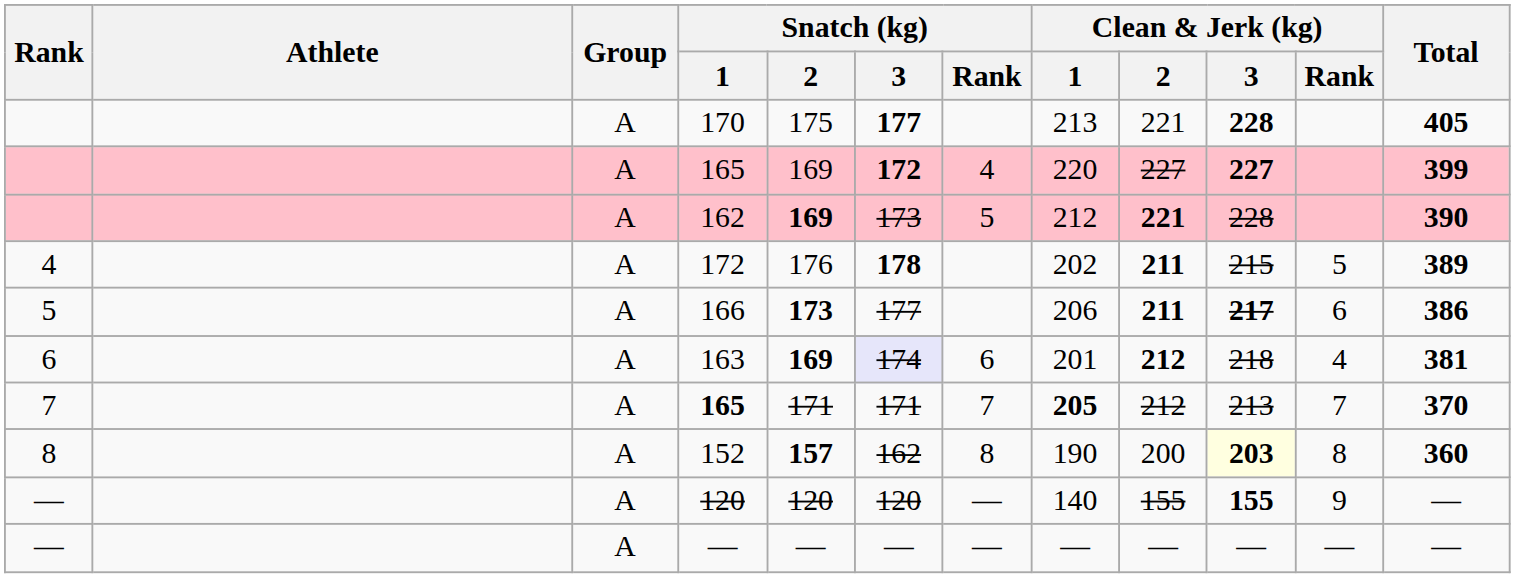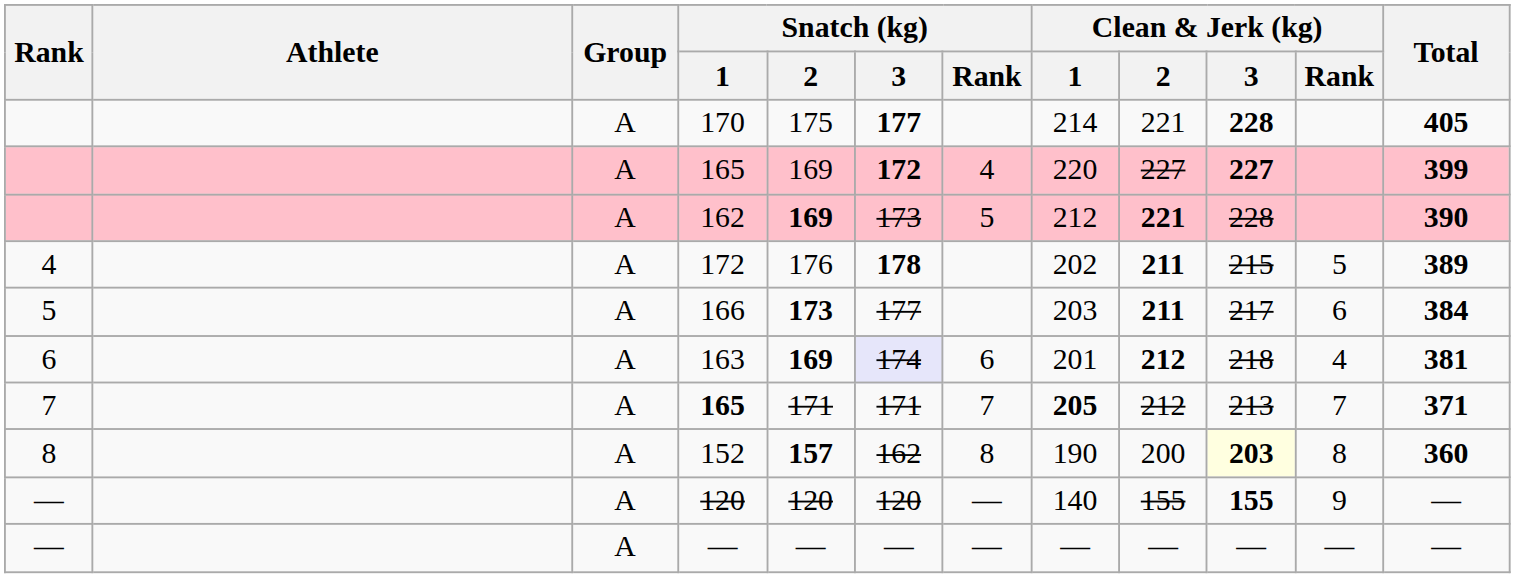 <table class = "wikitable" style="text-align:center;">
 <tr>
 <th rowspan=2 width=40>Rank</th>
 <th rowspan=2 width=250>Athlete</th>
 <th rowspan=2 width=50>Group</th>
 <th colspan=4>Snatch (kg)</th>
 <th colspan=4>Clean & Jerk (kg)</th>
 <th rowspan=2 width=60>Total</th>
 </tr>
 <tr>
 <th width=40>1</th>
 <th width=40>2</th>
 <th width=40>3</th>
 <th width=40>Rank</th>
 <th width=40>1</th>
 <th width=40>2</th>
 <th width=40>3</th>
 <th width=40>Rank</th>
 </tr>
 <tr>
 <td></td>
 <td align=left></td>
 <td>A</td>
 <td>170</td>
 <td>175</td>
 <td><strong>177</strong></td>
 <td></td>
-<td>213</td>
+<td>214</td>
 <td>221</td>
 <td><strong>228</strong></td>
 <td></td>
 <td><strong>405</strong></td>
 </tr>
 <tr bgcolor=pink>
 <td></td>
 <td align=left></td>
 <td>A</td>
 <td>165</td>
 <td>169</td>
 <td><strong>172</strong></td>
 <td>4</td>
 <td>220</td>
 <td><s>227</s></td>
 <td><strong>227</strong></td>
 <td></td>
 <td><strong>399</strong></td>
 </tr>
 <tr bgcolor=pink>
 <td></td>
 <td align=left></td>
 <td>A</td>
 <td>162</td>
 <td><strong>169</strong></td>
 <td><s>173</s></td>
 <td>5</td>
 <td>212</td>
 <td><strong>221</strong></td>
 <td><s>228</s></td>
 <td></td>
 <td><strong>390</strong></td>
 </tr>
 <tr>
 <td>4</td>
 <td align=left></td>
 <td>A</td>
 <td>172</td>
 <td>176</td>
 <td><strong>178</strong></td>
 <td></td>
 <td>202</td>
 <td><strong>211</strong></td>
 <td><s>215</s></td>
 <td>5</td>
 <td><strong>389</strong></td>
 </tr>
 <tr>
 <td>5</td>
 <td align=left></td>
 <td>A</td>
 <td>166</td>
 <td><strong>173</strong></td>
 <td><s>177</s></td>
 <td></td>
-<td>206</td>
+<td>203</td>
 <td><strong>211</strong></td>
-<td><strong><s>217</s></strong></td>
+<td><s>217</s></td>
 <td>6</td>
-<td><strong>386</strong></td>
+<td><strong>384</strong></td>
 </tr>
 <tr>
 <td>6</td>
 <td align=left></td>
 <td>A</td>
 <td>163</td>
 <td><strong>169</strong></td>
 <td style="background: lavender;"><s>174</s></td>
 <td>6</td>
 <td>201</td>
 <td><strong>212</strong></td>
 <td><s>218</s></td>
 <td>4</td>
 <td><strong>381</strong></td>
 </tr>
 <tr>
 <td>7</td>
 <td align=left></td>
 <td>A</td>
 <td><strong>165</strong></td>
 <td><s>171</s></td>
 <td><s>171</s></td>
 <td>7</td>
 <td><strong>205</strong></td>
 <td><s>212</s></td>
 <td><s>213</s></td>
 <td>7</td>
-<td><strong>370</strong></td>
+<td><strong>371</strong></td>
 </tr>
 <tr>
 <td>8</td>
 <td align=left></td>
 <td>A</td>
 <td>152</td>
 <td><strong>157</strong></td>
 <td><s>162</s></td>
 <td>8</td>
 <td>190</td>
 <td>200</td>
 <td style="background: lightyellow;"><strong>203</strong></td>
 <td>8</td>
 <td><strong>360</strong></td>
 </tr>
 <tr>
 <td>—</td>
 <td align=left></td>
 <td>A</td>
 <td><s>120</s></td>
 <td><s>120</s></td>
 <td><s>120</s></td>
 <td>—</td>
 <td>140</td>
 <td><s>155</s></td>
 <td><strong>155</strong></td>
 <td>9</td>
 <td>—</td>
 </tr>
 <tr>
 <td>—</td>
 <td align=left></td>
 <td>A</td>
 <td>—</td>
 <td>—</td>
 <td>—</td>
 <td>—</td>
 <td>—</td>
 <td>—</td>
 <td>—</td>
 <td>—</td>
 <td>—</td>
 </tr>
 </table>
